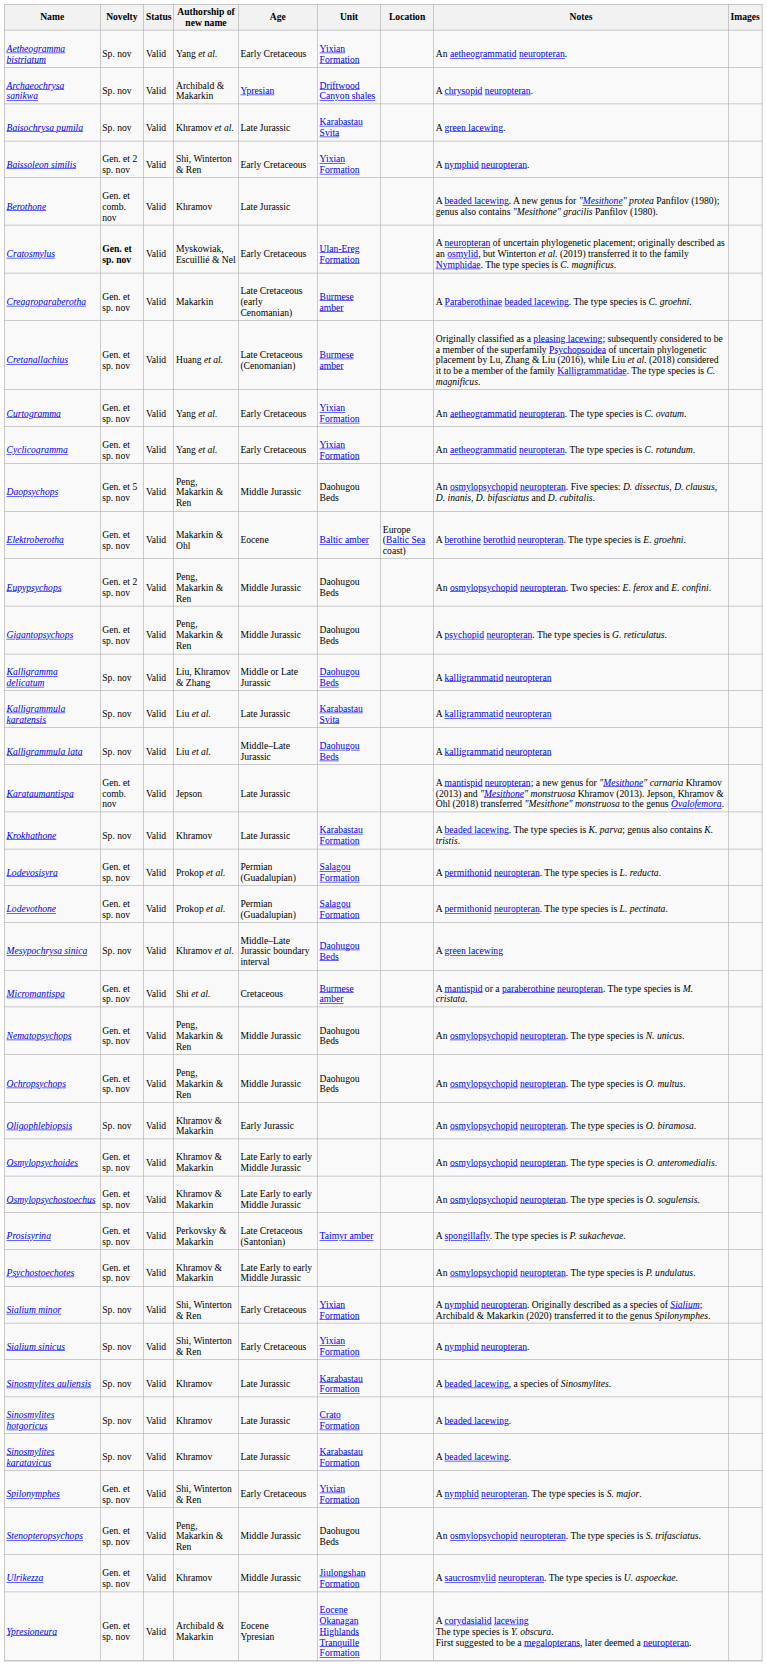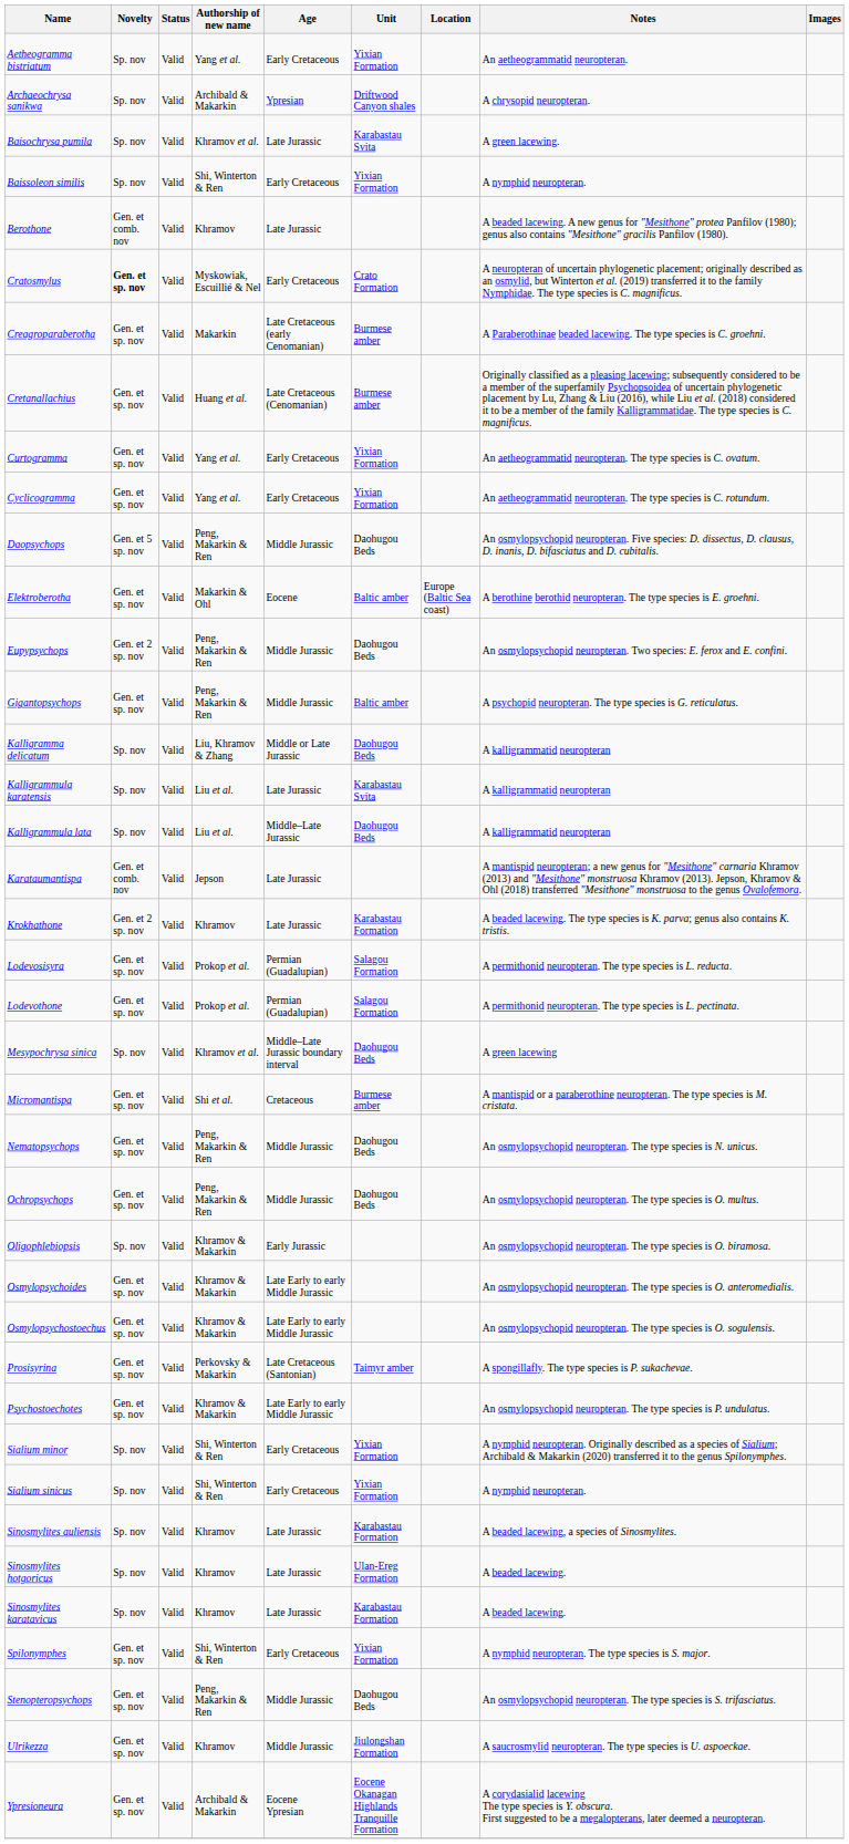 <table class="wikitable sortable" align="center" width="100%">
 <tr>
 <th>Name</th>
 <th>Novelty</th>
 <th>Status</th>
 <th>Authorship of new name</th>
 <th>Age</th>
 <th>Unit</th>
 <th>Location</th>
 <th>Notes</th>
 <th>Images</th>
 </tr>
 <tr>
 <td><br><em><a href='#'>Aetheogramma bistriatum</a></em></td>
 <td><br>Sp. nov</td>
 <td><br>Valid</td>
 <td><br>Yang <em>et al.</em></td>
 <td><br>Early Cretaceous</td>
 <td><br><a href='#'>Yixian Formation</a></td>
 <td><br></td>
 <td><br>An <a href='#'>aetheogrammatid</a> <a href='#'>neuropteran</a>.</td>
 <td></td>
 </tr>
 <tr>
 <td><br><em><a href='#'>Archaeochrysa sanikwa</a></em></td>
 <td><br>Sp. nov</td>
 <td><br>Valid</td>
 <td><br>Archibald & Makarkin</td>
 <td><br><a href='#'>Ypresian</a></td>
 <td><br><a href='#'>Driftwood Canyon shales</a></td>
 <td><br></td>
 <td><br>A <a href='#'>chrysopid</a> <a href='#'>neuropteran</a>.</td>
 <td></td>
 </tr>
 <tr>
 <td><br><em><a href='#'>Baisochrysa pumila</a></em></td>
 <td><br>Sp. nov</td>
 <td><br>Valid</td>
 <td><br>Khramov <em>et al.</em></td>
 <td><br>Late Jurassic</td>
 <td><br><a href='#'>Karabastau Svita</a></td>
 <td><br></td>
 <td><br>A <a href='#'>green lacewing</a>.</td>
 <td></td>
 </tr>
 <tr>
 <td><br><em><a href='#'>Baissoleon similis</a></em></td>
-<td><br>Gen. et 2 sp. nov</td>
+<td><br>Sp. nov</td>
 <td><br>Valid</td>
 <td><br>Shi, Winterton & Ren</td>
 <td><br>Early Cretaceous</td>
 <td><br><a href='#'>Yixian Formation</a></td>
 <td><br></td>
 <td><br>A <a href='#'>nymphid</a> <a href='#'>neuropteran</a>.</td>
 <td></td>
 </tr>
 <tr>
 <td><br><em><a href='#'>Berothone</a></em></td>
 <td><br>Gen. et comb. nov</td>
 <td><br>Valid</td>
 <td><br>Khramov</td>
 <td><br>Late Jurassic</td>
 <td></td>
 <td><br></td>
 <td><br>A <a href='#'>beaded lacewing</a>. A new genus for <em>"<a href='#'>Mesithone</a>" protea</em> Panfilov (1980); genus also contains <em>"Mesithone" gracilis</em> Panfilov (1980).</td>
 <td></td>
 </tr>
 <tr>
 <td><br><em><a href='#'>Cratosmylus</a></em></td>
 <td><strong><br>Gen. et sp. nov</strong></td>
 <td><br>Valid</td>
 <td><br>Myskowiak, Escuillié & Nel</td>
 <td><br>Early Cretaceous</td>
-<td><br><a href='#'>Ulan-Ereg Formation</a></td>
+<td><br><a href='#'>Crato Formation</a></td>
 <td><br></td>
 <td><br>A <a href='#'>neuropteran</a> of uncertain phylogenetic placement; originally described as an <a href='#'>osmylid</a>, but Winterton <em>et al.</em> (2019) transferred it to the family <a href='#'>Nymphidae</a>. The type species is <em>C. magnificus</em>.</td>
 <td></td>
 </tr>
 <tr>
 <td><br><em><a href='#'>Creagroparaberotha</a></em></td>
 <td><br>Gen. et sp. nov</td>
 <td><br>Valid</td>
 <td><br>Makarkin</td>
 <td><br>Late Cretaceous (early Cenomanian)</td>
 <td><br><a href='#'>Burmese amber</a></td>
 <td><br></td>
 <td><br>A <a href='#'>Paraberothinae</a> <a href='#'>beaded lacewing</a>. The type species is <em>C. groehni</em>.</td>
 <td></td>
 </tr>
 <tr>
 <td><br><em><a href='#'>Cretanallachius</a></em></td>
 <td><br>Gen. et sp. nov</td>
 <td><br>Valid</td>
 <td><br>Huang <em>et al.</em></td>
 <td><br>Late Cretaceous (Cenomanian)</td>
 <td><br><a href='#'>Burmese amber</a></td>
 <td><br></td>
 <td><br>Originally classified as a <a href='#'>pleasing lacewing</a>; subsequently considered to be a member of the superfamily <a href='#'>Psychopsoidea</a> of uncertain phylogenetic placement by Lu, Zhang & Liu (2016), while Liu <em>et al.</em> (2018) considered it to be a member of the family <a href='#'>Kalligrammatidae</a>. The type species is <em>C. magnificus</em>.</td>
 <td><br></td>
 </tr>
 <tr>
 <td><br><em><a href='#'>Curtogramma</a></em></td>
 <td><br>Gen. et sp. nov</td>
 <td><br>Valid</td>
 <td><br>Yang <em>et al.</em></td>
 <td><br>Early Cretaceous</td>
 <td><br><a href='#'>Yixian Formation</a></td>
 <td><br></td>
 <td><br>An <a href='#'>aetheogrammatid</a> <a href='#'>neuropteran</a>. The type species is <em>C. ovatum</em>.</td>
 <td></td>
 </tr>
 <tr>
 <td><br><em><a href='#'>Cyclicogramma</a></em></td>
 <td><br>Gen. et sp. nov</td>
 <td><br>Valid</td>
 <td><br>Yang <em>et al.</em></td>
 <td><br>Early Cretaceous</td>
 <td><br><a href='#'>Yixian Formation</a></td>
 <td><br></td>
 <td><br>An <a href='#'>aetheogrammatid</a> <a href='#'>neuropteran</a>. The type species is <em>C. rotundum</em>.</td>
 <td></td>
 </tr>
 <tr>
 <td><br><em><a href='#'>Daopsychops</a></em></td>
 <td><br>Gen. et 5 sp. nov</td>
 <td><br>Valid</td>
 <td><br>Peng, Makarkin & Ren</td>
 <td><br>Middle Jurassic</td>
 <td><br>Daohugou Beds</td>
 <td><br></td>
 <td><br>An <a href='#'>osmylopsychopid</a> <a href='#'>neuropteran</a>. Five species: <em>D. dissectus</em>, <em>D. clausus</em>, <em>D. inanis</em>, <em>D. bifasciatus</em> and <em>D. cubitalis</em>.</td>
 <td></td>
 </tr>
 <tr>
 <td><br><em><a href='#'>Elektroberotha</a></em></td>
 <td><br>Gen. et sp. nov</td>
 <td><br>Valid</td>
 <td><br>Makarkin & Ohl</td>
 <td><br>Eocene</td>
 <td><br><a href='#'>Baltic amber</a></td>
 <td><br>Europe (<a href='#'>Baltic Sea</a> coast)</td>
 <td><br>A <a href='#'>berothine</a> <a href='#'>berothid</a> <a href='#'>neuropteran</a>. The type species is <em>E. groehni</em>.</td>
 <td></td>
 </tr>
 <tr>
 <td><br><em><a href='#'>Eupypsychops</a></em></td>
 <td><br>Gen. et 2 sp. nov</td>
 <td><br>Valid</td>
 <td><br>Peng, Makarkin & Ren</td>
 <td><br>Middle Jurassic</td>
 <td><br>Daohugou Beds</td>
 <td><br></td>
 <td><br>An <a href='#'>osmylopsychopid</a> <a href='#'>neuropteran</a>. Two species: <em>E. ferox</em> and <em>E. confini</em>.</td>
 <td></td>
 </tr>
 <tr>
 <td><br><em><a href='#'>Gigantopsychops</a></em></td>
 <td><br>Gen. et sp. nov</td>
 <td><br>Valid</td>
 <td><br>Peng, Makarkin & Ren</td>
 <td><br>Middle Jurassic</td>
-<td><br>Daohugou Beds</td>
+<td><br><a href='#'>Baltic amber</a></td>
 <td><br></td>
 <td><br>A <a href='#'>psychopid</a> <a href='#'>neuropteran</a>. The type species is <em>G. reticulatus</em>.</td>
 <td></td>
 </tr>
 <tr>
 <td><br><em><a href='#'>Kalligramma delicatum</a></em></td>
 <td><br>Sp. nov</td>
 <td><br>Valid</td>
 <td><br>Liu, Khramov & Zhang</td>
 <td><br>Middle or Late Jurassic</td>
 <td><br><a href='#'>Daohugou Beds</a></td>
 <td><br></td>
 <td><br>A <a href='#'>kalligrammatid</a> <a href='#'>neuropteran</a></td>
 <td></td>
 </tr>
 <tr>
 <td><br><em><a href='#'>Kalligrammula karatensis</a></em></td>
 <td><br>Sp. nov</td>
 <td><br>Valid</td>
 <td><br>Liu <em>et al.</em></td>
 <td><br>Late Jurassic</td>
 <td><br><a href='#'>Karabastau Svita</a></td>
 <td><br></td>
 <td><br>A <a href='#'>kalligrammatid</a> <a href='#'>neuropteran</a></td>
 <td></td>
 </tr>
 <tr>
 <td><br><em><a href='#'>Kalligrammula lata</a></em></td>
 <td><br>Sp. nov</td>
 <td><br>Valid</td>
 <td><br>Liu <em>et al.</em></td>
 <td><br>Middle–Late Jurassic</td>
 <td><br><a href='#'>Daohugou Beds</a></td>
 <td><br></td>
 <td><br>A <a href='#'>kalligrammatid</a> <a href='#'>neuropteran</a></td>
 <td></td>
 </tr>
 <tr>
 <td><br><em><a href='#'>Karataumantispa</a></em></td>
 <td><br>Gen. et comb. nov</td>
 <td><br>Valid</td>
 <td><br>Jepson</td>
 <td><br>Late Jurassic</td>
 <td></td>
 <td><br></td>
 <td><br>A <a href='#'>mantispid</a> <a href='#'>neuropteran</a>; a new genus for <em>"<a href='#'>Mesithone</a>" carnaria</em> Khramov (2013) and <em>"<a href='#'>Mesithone</a>" monstruosa</em> Khramov (2013). Jepson, Khramov & Ohl (2018) transferred <em>"Mesithone" monstruosa</em> to the genus <em><a href='#'>Ovalofemora</a></em>.</td>
 <td></td>
 </tr>
 <tr>
 <td><br><em><a href='#'>Krokhathone</a></em></td>
-<td><br>Sp. nov</td>
+<td><br>Gen. et 2 sp. nov</td>
 <td><br>Valid</td>
 <td><br>Khramov</td>
 <td><br>Late Jurassic</td>
 <td><br><a href='#'>Karabastau Formation</a></td>
 <td><br></td>
 <td><br>A <a href='#'>beaded lacewing</a>. The type species is <em>K. parva</em>; genus also contains <em>K. tristis</em>.</td>
 <td></td>
 </tr>
 <tr>
 <td><br><em><a href='#'>Lodevosisyra</a></em></td>
 <td><br>Gen. et sp. nov</td>
 <td><br>Valid</td>
 <td><br>Prokop <em>et al.</em></td>
 <td><br>Permian (Guadalupian)</td>
 <td><br><a href='#'>Salagou Formation</a></td>
 <td><br></td>
 <td><br>A <a href='#'>permithonid</a> <a href='#'>neuropteran</a>. The type species is <em>L. reducta</em>.</td>
 <td></td>
 </tr>
 <tr>
 <td><br><em><a href='#'>Lodevothone</a></em></td>
 <td><br>Gen. et sp. nov</td>
 <td><br>Valid</td>
 <td><br>Prokop <em>et al.</em></td>
 <td><br>Permian (Guadalupian)</td>
 <td><br><a href='#'>Salagou Formation</a></td>
 <td><br></td>
 <td><br>A <a href='#'>permithonid</a> <a href='#'>neuropteran</a>. The type species is <em>L. pectinata</em>.</td>
 <td></td>
 </tr>
 <tr>
 <td><br><em><a href='#'>Mesypochrysa sinica</a></em></td>
 <td><br>Sp. nov</td>
 <td><br>Valid</td>
 <td><br>Khramov <em>et al.</em></td>
 <td><br>Middle–Late Jurassic boundary interval</td>
 <td><br><a href='#'>Daohugou Beds</a></td>
 <td><br></td>
 <td><br>A <a href='#'>green lacewing</a></td>
 <td></td>
 </tr>
 <tr>
 <td><br><em><a href='#'>Micromantispa</a></em></td>
 <td><br>Gen. et sp. nov</td>
 <td><br>Valid</td>
 <td><br>Shi <em>et al.</em></td>
 <td><br>Cretaceous</td>
 <td><br><a href='#'>Burmese amber</a></td>
 <td><br></td>
 <td><br>A <a href='#'>mantispid</a> or a <a href='#'>paraberothine</a> <a href='#'>neuropteran</a>. The type species is <em>M. cristata</em>.</td>
 <td></td>
 </tr>
 <tr>
 <td><br><em><a href='#'>Nematopsychops</a></em></td>
 <td><br>Gen. et sp. nov</td>
 <td><br>Valid</td>
 <td><br>Peng, Makarkin & Ren</td>
 <td><br>Middle Jurassic</td>
 <td><br>Daohugou Beds</td>
 <td><br></td>
 <td><br>An <a href='#'>osmylopsychopid</a> <a href='#'>neuropteran</a>. The type species is <em>N. unicus</em>.</td>
 <td></td>
 </tr>
 <tr>
 <td><br><em><a href='#'>Ochropsychops</a></em></td>
 <td><br>Gen. et sp. nov</td>
 <td><br>Valid</td>
 <td><br>Peng, Makarkin & Ren</td>
 <td><br>Middle Jurassic</td>
 <td><br>Daohugou Beds</td>
 <td><br></td>
 <td><br>An <a href='#'>osmylopsychopid</a> <a href='#'>neuropteran</a>. The type species is <em>O. multus</em>.</td>
 <td></td>
 </tr>
 <tr>
 <td><br><em><a href='#'>Oligophlebiopsis</a></em></td>
 <td><br>Sp. nov</td>
 <td><br>Valid</td>
 <td><br>Khramov & Makarkin</td>
 <td><br>Early Jurassic</td>
 <td></td>
 <td><br></td>
 <td><br>An <a href='#'>osmylopsychopid</a> <a href='#'>neuropteran</a>. The type species is <em>O. biramosa</em>.</td>
 <td></td>
 </tr>
 <tr>
 <td><br><em><a href='#'>Osmylopsychoides</a></em></td>
 <td><br>Gen. et sp. nov</td>
 <td><br>Valid</td>
 <td><br>Khramov & Makarkin</td>
 <td><br>Late Early to early Middle Jurassic</td>
 <td></td>
 <td><br></td>
 <td><br>An <a href='#'>osmylopsychopid</a> <a href='#'>neuropteran</a>. The type species is <em>O. anteromedialis</em>.</td>
 <td></td>
 </tr>
 <tr>
 <td><br><em><a href='#'>Osmylopsychostoechus</a></em></td>
 <td><br>Gen. et sp. nov</td>
 <td><br>Valid</td>
 <td><br>Khramov & Makarkin</td>
 <td><br>Late Early to early Middle Jurassic</td>
 <td></td>
 <td><br></td>
 <td><br>An <a href='#'>osmylopsychopid</a> <a href='#'>neuropteran</a>. The type species is <em>O. sogulensis</em>.</td>
 <td></td>
 </tr>
 <tr>
 <td><br><em><a href='#'>Prosisyrina</a></em></td>
 <td><br>Gen. et sp. nov</td>
 <td><br>Valid</td>
 <td><br>Perkovsky & Makarkin</td>
 <td><br>Late Cretaceous (Santonian)</td>
 <td><br><a href='#'>Taimyr amber</a></td>
 <td><br></td>
 <td><br>A <a href='#'>spongillafly</a>. The type species is <em>P. sukachevae</em>.</td>
 <td></td>
 </tr>
 <tr>
 <td><br><em><a href='#'>Psychostoechotes</a></em></td>
 <td><br>Gen. et sp. nov</td>
 <td><br>Valid</td>
 <td><br>Khramov & Makarkin</td>
 <td><br>Late Early to early Middle Jurassic</td>
 <td></td>
 <td><br></td>
 <td><br>An <a href='#'>osmylopsychopid</a> <a href='#'>neuropteran</a>. The type species is <em>P. undulatus</em>.</td>
 <td></td>
 </tr>
 <tr>
 <td><br><em><a href='#'>Sialium minor</a></em></td>
 <td><br>Sp. nov</td>
 <td><br>Valid</td>
 <td><br>Shi, Winterton & Ren</td>
 <td><br>Early Cretaceous</td>
 <td><br><a href='#'>Yixian Formation</a></td>
 <td><br></td>
 <td><br>A <a href='#'>nymphid</a> <a href='#'>neuropteran</a>. Originally described as a species of <em><a href='#'>Sialium</a></em>; Archibald & Makarkin (2020) transferred it to the genus <em>Spilonymphes</em>.</td>
 <td></td>
 </tr>
 <tr>
 <td><br><em><a href='#'>Sialium sinicus</a></em></td>
 <td><br>Sp. nov</td>
 <td><br>Valid</td>
 <td><br>Shi, Winterton & Ren</td>
 <td><br>Early Cretaceous</td>
 <td><br><a href='#'>Yixian Formation</a></td>
 <td><br></td>
 <td><br>A <a href='#'>nymphid</a> <a href='#'>neuropteran</a>.</td>
 <td></td>
 </tr>
 <tr>
 <td><br><em><a href='#'>Sinosmylites auliensis</a></em></td>
 <td><br>Sp. nov</td>
 <td><br>Valid</td>
 <td><br>Khramov</td>
 <td><br>Late Jurassic</td>
 <td><br><a href='#'>Karabastau Formation</a></td>
 <td><br></td>
 <td><br>A <a href='#'>beaded lacewing</a>, a species of <em>Sinosmylites</em>.</td>
 <td></td>
 </tr>
 <tr>
 <td><br><em><a href='#'>Sinosmylites hotgoricus</a></em></td>
 <td><br>Sp. nov</td>
 <td><br>Valid</td>
 <td><br>Khramov</td>
 <td><br>Late Jurassic</td>
-<td><br><a href='#'>Crato Formation</a></td>
+<td><br><a href='#'>Ulan-Ereg Formation</a></td>
 <td><br></td>
 <td><br>A <a href='#'>beaded lacewing</a>.</td>
 <td></td>
 </tr>
 <tr>
 <td><br><em><a href='#'>Sinosmylites karatavicus</a></em></td>
 <td><br>Sp. nov</td>
 <td><br>Valid</td>
 <td><br>Khramov</td>
 <td><br>Late Jurassic</td>
 <td><br><a href='#'>Karabastau Formation</a></td>
 <td><br></td>
 <td><br>A <a href='#'>beaded lacewing</a>.</td>
 <td></td>
 </tr>
 <tr>
 <td><br><em><a href='#'>Spilonymphes</a></em></td>
 <td><br>Gen. et sp. nov</td>
 <td><br>Valid</td>
 <td><br>Shi, Winterton & Ren</td>
 <td><br>Early Cretaceous</td>
 <td><br><a href='#'>Yixian Formation</a></td>
 <td><br></td>
 <td><br>A <a href='#'>nymphid</a> <a href='#'>neuropteran</a>. The type species is <em>S. major</em>.</td>
 <td></td>
 </tr>
 <tr>
 <td><br><em><a href='#'>Stenopteropsychops</a></em></td>
 <td><br>Gen. et sp. nov</td>
 <td><br>Valid</td>
 <td><br>Peng, Makarkin & Ren</td>
 <td><br>Middle Jurassic</td>
 <td><br>Daohugou Beds</td>
 <td><br></td>
 <td><br>An <a href='#'>osmylopsychopid</a> <a href='#'>neuropteran</a>. The type species is <em>S. trifasciatus</em>.</td>
 <td></td>
 </tr>
 <tr>
 <td><br><em><a href='#'>Ulrikezza</a></em></td>
 <td><br>Gen. et sp. nov</td>
 <td><br>Valid</td>
 <td><br>Khramov</td>
 <td><br>Middle Jurassic</td>
 <td><br><a href='#'>Jiulongshan Formation</a></td>
 <td><br></td>
 <td><br>A <a href='#'>saucrosmylid</a> <a href='#'>neuropteran</a>. The type species is <em>U. aspoeckae</em>.</td>
 <td></td>
 </tr>
 <tr>
 <td><br><em><a href='#'>Ypresioneura</a></em></td>
 <td><br>Gen. et sp. nov</td>
 <td><br>Valid</td>
 <td><br>Archibald & Makarkin</td>
 <td><br>Eocene<br>Ypresian</td>
 <td><br><a href='#'>Eocene Okanagan Highlands</a><br> <a href='#'>Tranquille Formation</a></td>
 <td><br></td>
 <td><br>A <a href='#'>corydasialid</a> <a href='#'>lacewing</a><br> The type species is <em>Y. obscura</em>.<br>First suggested to be a <a href='#'>megalopterans</a>, later deemed a <a href='#'>neuropteran</a>.</td>
 <td></td>
 </tr>
 <tr>
 </tr>
 </table>
